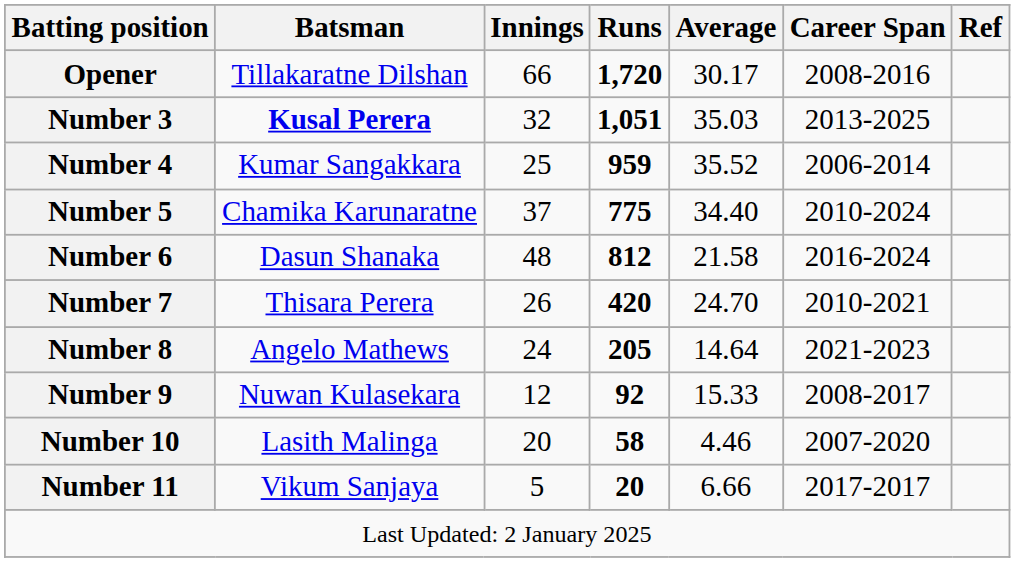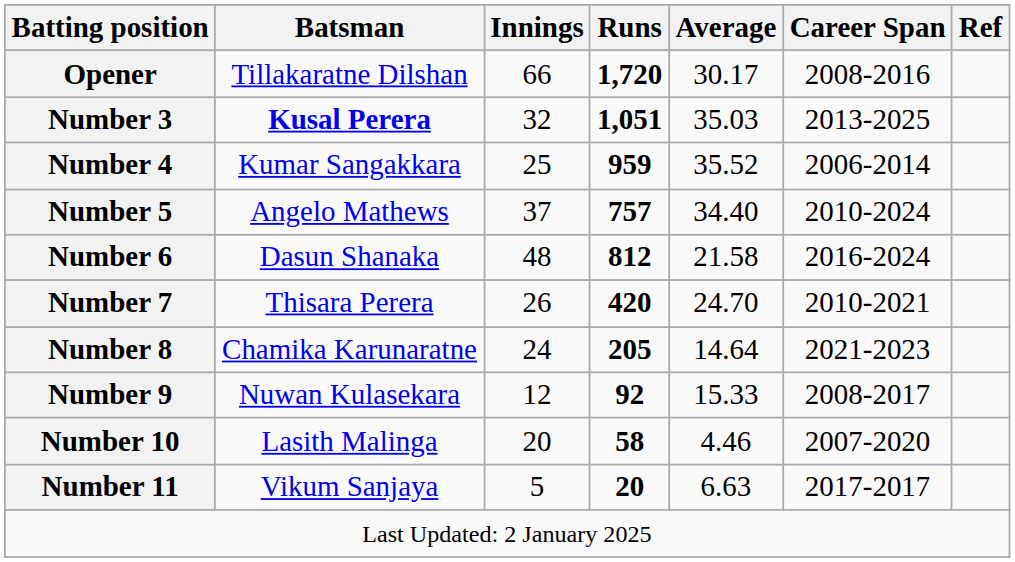 <table class="wikitable sortable" style=text-align:center;>
 <tr>
 <th scope="col">Batting position</th>
 <th scope="col">Batsman</th>
 <th scope="col">Innings</th>
 <th scope="col">Runs</th>
 <th scope="col">Average</th>
 <th scope="col">Career Span</th>
 <th scope="col">Ref</th>
 </tr>
 <tr>
 <th scope=row style=text-align:center;>Opener</th>
 <td><a href='#'>Tillakaratne Dilshan</a></td>
 <td>66</td>
 <td><strong>1,720</strong></td>
 <td>30.17</td>
 <td>2008-2016</td>
 <td></td>
 </tr>
 <tr>
 <th scope=row style=text-align:center;>Number 3</th>
 <td><strong><a href='#'>Kusal Perera</a></strong></td>
 <td>32</td>
 <td><strong>1,051</strong></td>
 <td>35.03</td>
 <td>2013-2025</td>
 <td></td>
 </tr>
 <tr>
 <th scope=row style=text-align:center;>Number 4</th>
 <td><a href='#'>Kumar Sangakkara</a></td>
 <td>25</td>
 <td><strong>959</strong></td>
 <td>35.52</td>
 <td>2006-2014</td>
 <td></td>
 </tr>
 <tr>
 <th scope=row style=text-align:center;>Number 5</th>
-<td><a href='#'>Chamika Karunaratne</a></td>
+<td><a href='#'>Angelo Mathews</a></td>
 <td>37</td>
-<td><strong>775</strong></td>
+<td><strong>757</strong></td>
 <td>34.40</td>
 <td>2010-2024</td>
 <td></td>
 </tr>
 <tr>
 <th scope=row style=text-align:center;>Number 6</th>
 <td><a href='#'>Dasun Shanaka</a></td>
 <td>48</td>
 <td><strong>812</strong></td>
 <td>21.58</td>
 <td>2016-2024</td>
 <td></td>
 </tr>
 <tr>
 <th scope=row style=text-align:center;>Number 7</th>
 <td><a href='#'>Thisara Perera</a></td>
 <td>26</td>
 <td><strong>420</strong></td>
 <td>24.70</td>
 <td>2010-2021</td>
 <td></td>
 </tr>
 <tr>
 <th scope=row style=text-align:center;>Number 8</th>
-<td><a href='#'>Angelo Mathews</a></td>
+<td><a href='#'>Chamika Karunaratne</a></td>
 <td>24</td>
 <td><strong>205</strong></td>
 <td>14.64</td>
 <td>2021-2023</td>
 <td></td>
 </tr>
 <tr>
 <th scope=row style=text-align:center;>Number 9</th>
 <td><a href='#'>Nuwan Kulasekara</a></td>
 <td>12</td>
 <td><strong>92</strong></td>
 <td>15.33</td>
 <td>2008-2017</td>
 <td></td>
 </tr>
 <tr>
 <th scope=row style=text-align:center;>Number 10</th>
 <td><a href='#'>Lasith Malinga</a></td>
 <td>20</td>
 <td><strong>58</strong></td>
 <td>4.46</td>
 <td>2007-2020</td>
 <td></td>
 </tr>
 <tr>
 <th scope=row style=text-align:center;>Number 11</th>
 <td><a href='#'>Vikum Sanjaya</a></td>
 <td>5</td>
 <td><strong>20</strong></td>
-<td>6.66</td>
+<td>6.63</td>
 <td>2017-2017</td>
 <td></td>
 </tr>
 <tr>
 <td colspan=7><small>Last Updated: 2 January 2025</small></td>
 </tr>
 </table>
